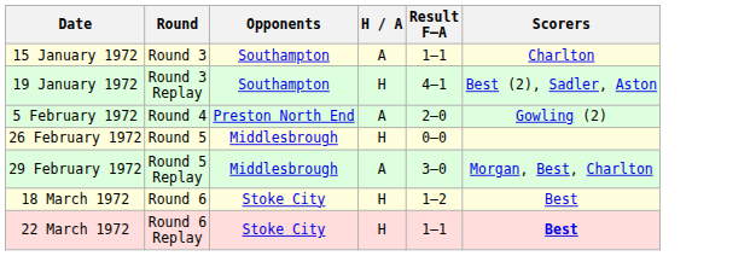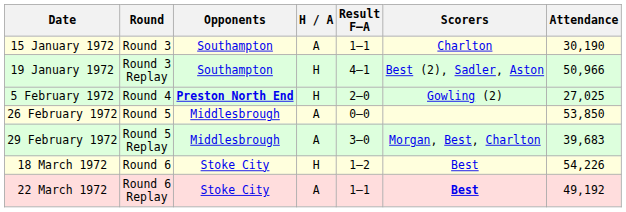 <table class="wikitable" style="text-align:center">
 <tr>
 <th>Date</th>
 <th>Round</th>
 <th>Opponents</th>
 <th>H / A</th>
 <th>Result<br>F–A</th>
 <th>Scorers</th>
+<th>Attendance</th>
 </tr>
 <tr bgcolor="#ffffdd">
 <td>15 January 1972</td>
 <td>Round 3</td>
 <td><a href='#'>Southampton</a></td>
 <td>A</td>
 <td>1–1</td>
 <td><a href='#'>Charlton</a></td>
+<td>30,190</td>
 </tr>
 <tr bgcolor="#ddffdd">
 <td>19 January 1972</td>
 <td>Round 3<br>Replay</td>
 <td><a href='#'>Southampton</a></td>
 <td>H</td>
 <td>4–1</td>
 <td><a href='#'>Best</a> (2), <a href='#'>Sadler</a>, <a href='#'>Aston</a></td>
+<td>50,966</td>
 </tr>
 <tr bgcolor="#ddffdd">
 <td>5 February 1972</td>
 <td>Round 4</td>
-<td><a href='#'>Preston North End</a></td>
-<td>A</td>
+<td><strong><a href='#'>Preston North End</a></strong></td>
+<td>H</td>
 <td>2–0</td>
 <td><a href='#'>Gowling</a> (2)</td>
+<td>27,025</td>
 </tr>
 <tr bgcolor="#ffffdd">
 <td>26 February 1972</td>
 <td>Round 5</td>
 <td><a href='#'>Middlesbrough</a></td>
-<td>H</td>
+<td>A</td>
 <td>0–0</td>
 <td></td>
+<td>53,850</td>
 </tr>
 <tr bgcolor="#ddffdd">
 <td>29 February 1972</td>
 <td>Round 5<br>Replay</td>
 <td><a href='#'>Middlesbrough</a></td>
 <td>A</td>
 <td>3–0</td>
 <td><a href='#'>Morgan</a>, <a href='#'>Best</a>, <a href='#'>Charlton</a></td>
+<td>39,683</td>
 </tr>
 <tr bgcolor="#ffffdd">
 <td>18 March 1972</td>
 <td>Round 6</td>
 <td><a href='#'>Stoke City</a></td>
 <td>H</td>
 <td>1–2</td>
 <td><a href='#'>Best</a></td>
+<td>54,226</td>
 </tr>
 <tr bgcolor="#ffdddd">
 <td>22 March 1972</td>
 <td>Round 6<br>Replay</td>
 <td><a href='#'>Stoke City</a></td>
-<td>H</td>
+<td>A</td>
 <td>1–1</td>
 <td><strong><a href='#'>Best</a></strong></td>
+<td>49,192</td>
 </tr>
 </table>
